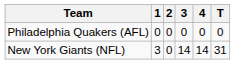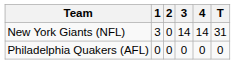 <table class="wikitable" style="margin:1em auto; text-align:center;">
 <tr bgcolor="#efefef">
 <th>Team</th>
 <th>1</th>
 <th>2</th>
 <th>3</th>
 <th>4</th>
 <th>T</th>
 </tr>
 <tr>
+<td align="left">New York Giants (NFL)</td>
+<td>3</td>
+<td>0</td>
+<td>14</td>
+<td>14</td>
+<td>31</td>
+</tr>
+<tr>
 <td align="left">Philadelphia Quakers (AFL)</td>
 <td>0</td>
 <td>0</td>
 <td>0</td>
 <td>0</td>
 <td>0</td>
 </tr>
-<tr>
-<td align="left">New York Giants (NFL)</td>
-<td>3</td>
-<td>0</td>
-<td>14</td>
-<td>14</td>
-<td>31</td>
-</tr>
 </table>
